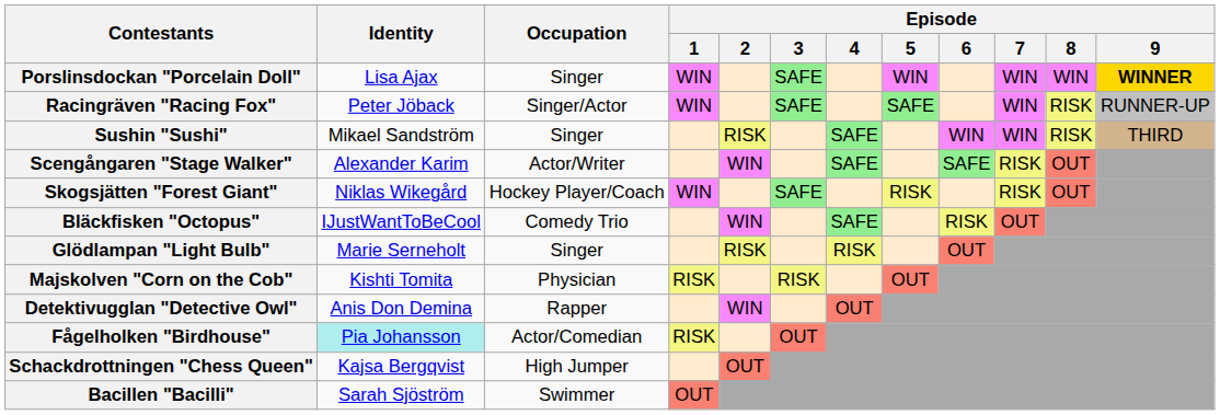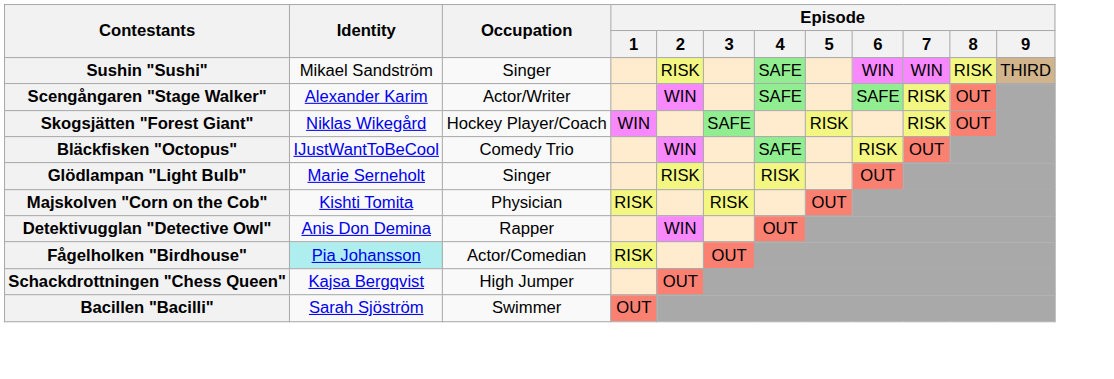 <table class="wikitable plainrowheaders" style="text-align: center;">
 <tr>
 <th rowspan="2">Contestants</th>
 <th rowspan="2">Identity</th>
 <th rowspan="2">Occupation</th>
 <th colspan="9">Episode</th>
 </tr>
 <tr>
 <th rowspan="1">1</th>
 <th rowspan="1">2</th>
 <th rowspan="1">3</th>
 <th rowspan="1">4</th>
 <th rowspan="1">5</th>
 <th rowspan="1">6</th>
 <th rowspan="1">7</th>
 <th rowspan="1">8</th>
 <th rowspan="1">9</th>
-</tr>
-<tr>
-<th>Porslinsdockan "Porcelain Doll"</th>
-<td><a href='#'>Lisa Ajax</a></td>
-<td>Singer</td>
-<td bgcolor="#F888FD">WIN</td>
-<td bgcolor="#FFEBCD"></td>
-<td bgcolor=lightgreen>SAFE</td>
-<td bgcolor="#FFEBCD"></td>
-<td bgcolor="#F888FD">WIN</td>
-<td bgcolor="#FFEBCD"></td>
-<td bgcolor="#F888FD">WIN</td>
-<td bgcolor="#F888FD">WIN</td>
-<td bgcolor=gold><strong>WINNER</strong></td>
-</tr>
-<tr>
-<th>Racingräven "Racing Fox"</th>
-<td><a href='#'>Peter Jöback</a></td>
-<td>Singer/Actor</td>
-<td bgcolor="#F888FD">WIN</td>
-<td bgcolor="#FFEBCD"></td>
-<td bgcolor=lightgreen>SAFE</td>
-<td bgcolor="#FFEBCD"></td>
-<td bgcolor=lightgreen>SAFE</td>
-<td bgcolor="#FFEBCD"></td>
-<td bgcolor="#F888FD">WIN</td>
-<td bgcolor="#F3F781">RISK</td>
-<td bgcolor=silver>RUNNER-UP</td>
 </tr>
 <tr>
 <th>Sushin "Sushi"</th>
 <td>Mikael Sandström</td>
 <td>Singer</td>
 <td bgcolor="#FFEBCD"></td>
 <td bgcolor="#F3F781">RISK</td>
 <td bgcolor="#FFEBCD"></td>
 <td bgcolor=lightgreen>SAFE</td>
 <td bgcolor="#FFEBCD"></td>
 <td bgcolor="#F888FD">WIN</td>
 <td bgcolor="#F888FD">WIN</td>
 <td bgcolor="#F3F781">RISK</td>
 <td bgcolor=tan>THIRD</td>
 </tr>
 <tr>
 <th>Scengångaren "Stage Walker"</th>
 <td><a href='#'>Alexander Karim</a></td>
 <td>Actor/Writer</td>
 <td bgcolor="#FFEBCD"></td>
 <td bgcolor="#F888FD">WIN</td>
 <td bgcolor="#FFEBCD"></td>
 <td bgcolor=lightgreen>SAFE</td>
 <td bgcolor="#FFEBCD"></td>
 <td bgcolor=lightgreen>SAFE</td>
 <td bgcolor="#F3F781">RISK</td>
 <td bgcolor=salmon>OUT</td>
 <td bgcolor="darkgrey"></td>
 </tr>
 <tr>
 <th>Skogsjätten "Forest Giant"</th>
 <td><a href='#'>Niklas Wikegård</a></td>
 <td>Hockey Player/Coach</td>
 <td bgcolor="#F888FD">WIN</td>
 <td bgcolor="#FFEBCD"></td>
 <td bgcolor=lightgreen>SAFE</td>
 <td bgcolor="#FFEBCD"></td>
 <td bgcolor="#F3F781">RISK</td>
 <td bgcolor="#FFEBCD"></td>
 <td bgcolor="#F3F781">RISK</td>
 <td bgcolor=salmon>OUT</td>
 <td bgcolor="darkgrey"></td>
 </tr>
 <tr>
 <th>Bläckfisken "Octopus"</th>
 <td><a href='#'>IJustWantToBeCool</a></td>
 <td>Comedy Trio</td>
 <td bgcolor="#FFEBCD"></td>
 <td bgcolor="#F888FD">WIN</td>
 <td bgcolor="#FFEBCD"></td>
 <td bgcolor=lightgreen>SAFE</td>
 <td bgcolor="#FFEBCD"></td>
 <td bgcolor="#F3F781">RISK</td>
 <td bgcolor=salmon>OUT</td>
 <td colspan="2" bgcolor="darkgrey"></td>
 </tr>
 <tr>
 <th>Glödlampan "Light Bulb"</th>
 <td><a href='#'>Marie Serneholt</a></td>
 <td>Singer</td>
 <td bgcolor="#FFEBCD"></td>
 <td bgcolor="#F3F781">RISK</td>
 <td bgcolor="#FFEBCD"></td>
 <td bgcolor="#F3F781">RISK</td>
 <td bgcolor="#FFEBCD"></td>
 <td bgcolor=salmon>OUT</td>
 <td colspan="3" bgcolor="darkgrey"></td>
 </tr>
 <tr>
 <th>Majskolven "Corn on the Cob"</th>
 <td><a href='#'>Kishti Tomita</a></td>
 <td>Physician</td>
 <td bgcolor="#F3F781">RISK</td>
 <td bgcolor="#FFEBCD"></td>
 <td bgcolor="#F3F781">RISK</td>
 <td bgcolor="#FFEBCD"></td>
 <td bgcolor=salmon>OUT</td>
 <td colspan="4" bgcolor="darkgrey"></td>
 </tr>
 <tr>
 <th>Detektivugglan "Detective Owl"</th>
 <td><a href='#'>Anis Don Demina</a></td>
 <td>Rapper</td>
 <td bgcolor="#FFEBCD"></td>
 <td bgcolor="#F888FD">WIN</td>
 <td bgcolor="#FFEBCD"></td>
 <td bgcolor=salmon>OUT</td>
 <td colspan="5" bgcolor="darkgrey"></td>
 </tr>
 <tr>
 <th>Fågelholken "Birdhouse"</th>
 <td style="background: paleturquoise;"><a href='#'>Pia Johansson</a></td>
 <td>Actor/Comedian</td>
 <td bgcolor="#F3F781">RISK</td>
 <td bgcolor="#FFEBCD"></td>
 <td bgcolor=salmon>OUT</td>
 <td colspan="6" bgcolor="darkgrey"></td>
 </tr>
 <tr>
 <th>Schackdrottningen "Chess Queen"</th>
 <td><a href='#'>Kajsa Bergqvist</a></td>
 <td>High Jumper</td>
 <td bgcolor="#FFEBCD"></td>
 <td bgcolor=salmon>OUT</td>
 <td colspan="7" bgcolor="darkgrey"></td>
 </tr>
 <tr>
 <th>Bacillen "Bacilli"</th>
 <td><a href='#'>Sarah Sjöström</a></td>
 <td>Swimmer</td>
 <td bgcolor=salmon>OUT</td>
 <td colspan="8" bgcolor="darkgrey"></td>
 </tr>
 </table>
